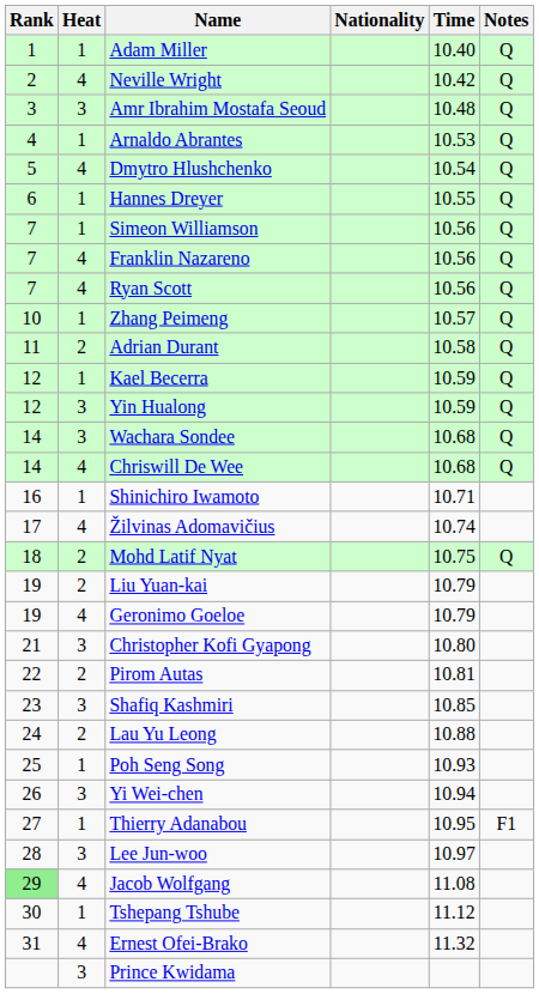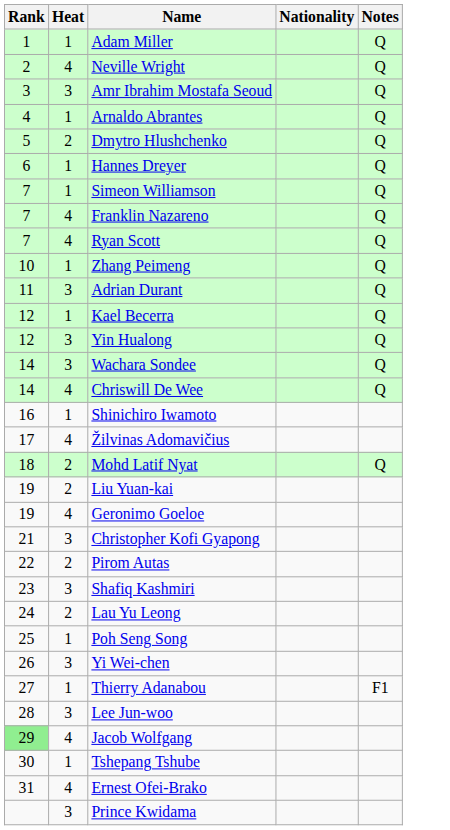 <table class="wikitable sortable" style="text-align:center">
 <tr>
 <th>Rank</th>
 <th>Heat</th>
 <th>Name</th>
 <th>Nationality</th>
-<th>Time</th>
 <th>Notes</th>
 </tr>
 <tr bgcolor=ccffcc>
 <td>1</td>
 <td>1</td>
 <td align=left><a href='#'>Adam Miller</a></td>
 <td align=left></td>
-<td>10.40</td>
 <td>Q</td>
 </tr>
 <tr bgcolor=ccffcc>
 <td>2</td>
 <td>4</td>
 <td align=left><a href='#'>Neville Wright</a></td>
 <td align=left></td>
-<td>10.42</td>
 <td>Q</td>
 </tr>
 <tr bgcolor=ccffcc>
 <td>3</td>
 <td>3</td>
 <td align=left><a href='#'>Amr Ibrahim Mostafa Seoud</a></td>
 <td align=left></td>
-<td>10.48</td>
 <td>Q</td>
 </tr>
 <tr bgcolor=ccffcc>
 <td>4</td>
 <td>1</td>
 <td align=left><a href='#'>Arnaldo Abrantes</a></td>
 <td align=left></td>
-<td>10.53</td>
 <td>Q</td>
 </tr>
 <tr bgcolor=ccffcc>
 <td>5</td>
-<td>4</td>
+<td>2</td>
 <td align=left><a href='#'>Dmytro Hlushchenko</a></td>
 <td align=left></td>
-<td>10.54</td>
 <td>Q</td>
 </tr>
 <tr bgcolor=ccffcc>
 <td>6</td>
 <td>1</td>
 <td align=left><a href='#'>Hannes Dreyer</a></td>
 <td align=left></td>
-<td>10.55</td>
 <td>Q</td>
 </tr>
 <tr bgcolor=ccffcc>
 <td>7</td>
 <td>1</td>
 <td align=left><a href='#'>Simeon Williamson</a></td>
 <td align=left></td>
-<td>10.56</td>
 <td>Q</td>
 </tr>
 <tr bgcolor=ccffcc>
 <td>7</td>
 <td>4</td>
 <td align=left><a href='#'>Franklin Nazareno</a></td>
 <td align=left></td>
-<td>10.56</td>
 <td>Q</td>
 </tr>
 <tr bgcolor=ccffcc>
 <td>7</td>
 <td>4</td>
 <td align=left><a href='#'>Ryan Scott</a></td>
 <td align=left></td>
-<td>10.56</td>
 <td>Q</td>
 </tr>
 <tr bgcolor=ccffcc>
 <td>10</td>
 <td>1</td>
 <td align=left><a href='#'>Zhang Peimeng</a></td>
 <td align=left></td>
-<td>10.57</td>
 <td>Q</td>
 </tr>
 <tr bgcolor=ccffcc>
 <td>11</td>
-<td>2</td>
+<td>3</td>
 <td align=left><a href='#'>Adrian Durant</a></td>
 <td align=left></td>
-<td>10.58</td>
 <td>Q</td>
 </tr>
 <tr bgcolor=ccffcc>
 <td>12</td>
 <td>1</td>
 <td align=left><a href='#'>Kael Becerra</a></td>
 <td align=left></td>
-<td>10.59</td>
 <td>Q</td>
 </tr>
 <tr bgcolor=ccffcc>
 <td>12</td>
 <td>3</td>
 <td align=left><a href='#'>Yin Hualong</a></td>
 <td align=left></td>
-<td>10.59</td>
 <td>Q</td>
 </tr>
 <tr bgcolor=ccffcc>
 <td>14</td>
 <td>3</td>
 <td align=left><a href='#'>Wachara Sondee</a></td>
 <td align=left></td>
-<td>10.68</td>
 <td>Q</td>
 </tr>
 <tr bgcolor=ccffcc>
 <td>14</td>
 <td>4</td>
 <td align=left><a href='#'>Chriswill De Wee</a></td>
 <td align=left></td>
-<td>10.68</td>
 <td>Q</td>
 </tr>
 <tr>
 <td>16</td>
 <td>1</td>
 <td align=left><a href='#'>Shinichiro Iwamoto</a></td>
 <td align=left></td>
-<td>10.71</td>
 <td></td>
 </tr>
 <tr>
 <td>17</td>
 <td>4</td>
 <td align=left><a href='#'>Žilvinas Adomavičius</a></td>
 <td align=left></td>
-<td>10.74</td>
 <td></td>
 </tr>
 <tr bgcolor=ccffcc>
 <td>18</td>
 <td>2</td>
 <td align=left><a href='#'>Mohd Latif Nyat</a></td>
 <td align=left></td>
-<td>10.75</td>
 <td>Q</td>
 </tr>
 <tr>
 <td>19</td>
 <td>2</td>
 <td align=left><a href='#'>Liu Yuan-kai</a></td>
 <td align=left></td>
-<td>10.79</td>
 <td></td>
 </tr>
 <tr>
 <td>19</td>
 <td>4</td>
 <td align=left><a href='#'>Geronimo Goeloe</a></td>
 <td align=left></td>
-<td>10.79</td>
 <td></td>
 </tr>
 <tr>
 <td>21</td>
 <td>3</td>
 <td align=left><a href='#'>Christopher Kofi Gyapong</a></td>
 <td align=left></td>
-<td>10.80</td>
 <td></td>
 </tr>
 <tr>
 <td>22</td>
 <td>2</td>
 <td align=left><a href='#'>Pirom Autas</a></td>
 <td align=left></td>
-<td>10.81</td>
 <td></td>
 </tr>
 <tr>
 <td>23</td>
 <td>3</td>
 <td align=left><a href='#'>Shafiq Kashmiri</a></td>
 <td align=left></td>
-<td>10.85</td>
 <td></td>
 </tr>
 <tr>
 <td>24</td>
 <td>2</td>
 <td align=left><a href='#'>Lau Yu Leong</a></td>
 <td align=left></td>
-<td>10.88</td>
 <td></td>
 </tr>
 <tr>
 <td>25</td>
 <td>1</td>
 <td align=left><a href='#'>Poh Seng Song</a></td>
 <td align=left></td>
-<td>10.93</td>
 <td></td>
 </tr>
 <tr>
 <td>26</td>
 <td>3</td>
 <td align=left><a href='#'>Yi Wei-chen</a></td>
 <td align=left></td>
-<td>10.94</td>
 <td></td>
 </tr>
 <tr>
 <td>27</td>
 <td>1</td>
 <td align=left><a href='#'>Thierry Adanabou</a></td>
 <td align=left></td>
-<td>10.95</td>
 <td>F1</td>
 </tr>
 <tr>
 <td>28</td>
 <td>3</td>
 <td align=left><a href='#'>Lee Jun-woo</a></td>
 <td align=left></td>
-<td>10.97</td>
 <td></td>
 </tr>
 <tr>
 <td style="background: lightgreen;">29</td>
 <td>4</td>
 <td align=left><a href='#'>Jacob Wolfgang</a></td>
 <td align=left></td>
-<td>11.08</td>
 <td></td>
 </tr>
 <tr>
 <td>30</td>
 <td>1</td>
 <td align=left><a href='#'>Tshepang Tshube</a></td>
 <td align=left></td>
-<td>11.12</td>
 <td></td>
 </tr>
 <tr>
 <td>31</td>
 <td>4</td>
 <td align=left><a href='#'>Ernest Ofei-Brako</a></td>
 <td align=left></td>
-<td>11.32</td>
 <td></td>
 </tr>
 <tr>
 <td></td>
 <td>3</td>
 <td align=left><a href='#'>Prince Kwidama</a></td>
 <td align=left></td>
 <td></td>
-<td></td>
 </tr>
 </table>
